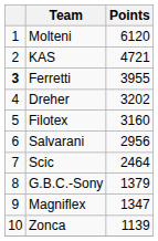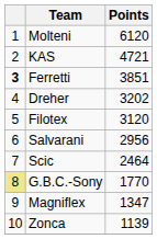 <table class="wikitable">
 <tr>
 <th></th>
 <th>Team</th>
 <th>Points</th>
 </tr>
 <tr>
 <td style="text-align:center">1</td>
 <td>Molteni</td>
 <td align="right">6120</td>
 </tr>
 <tr>
 <td style="text-align:center">2</td>
 <td>KAS</td>
 <td align="right">4721</td>
 </tr>
 <tr>
 <td style="text-align:center"><strong>3</strong></td>
 <td>Ferretti</td>
-<td align="right">3955</td>
+<td align="right">3851</td>
 </tr>
 <tr>
 <td style="text-align:center">4</td>
 <td>Dreher</td>
 <td align="right">3202</td>
 </tr>
 <tr>
 <td style="text-align:center">5</td>
 <td>Filotex</td>
-<td align="right">3160</td>
+<td align="right">3120</td>
 </tr>
 <tr>
 <td style="text-align:center">6</td>
 <td>Salvarani</td>
 <td align="right">2956</td>
 </tr>
 <tr>
 <td style="text-align:center">7</td>
 <td>Scic</td>
 <td align="right">2464</td>
 </tr>
 <tr>
-<td style="text-align:center">8</td>
+<td style="background: khaki; text-align:center">8</td>
 <td>G.B.C.-Sony</td>
-<td align="right">1379</td>
+<td align="right">1770</td>
 </tr>
 <tr>
 <td style="text-align:center">9</td>
 <td>Magniflex</td>
 <td align="right">1347</td>
 </tr>
 <tr>
 <td style="text-align:center">10</td>
 <td>Zonca</td>
 <td align="right">1139</td>
 </tr>
 <tr>
 </tr>
 </table>
